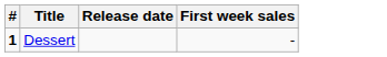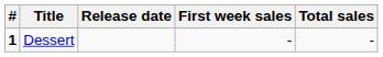 <table class="wikitable" style="text-align:center;">
 <tr>
 <th>#</th>
 <th>Title</th>
 <th>Release date</th>
 <th>First week sales</th>
+<th>Total sales</th>
 </tr>
 <tr>
 <td><strong>1</strong></td>
 <td align="left"><a href='#'>Dessert</a></td>
 <td></td>
 <td align="right">-</td>
+<td align="right">-</td>
 </tr>
 </table>
